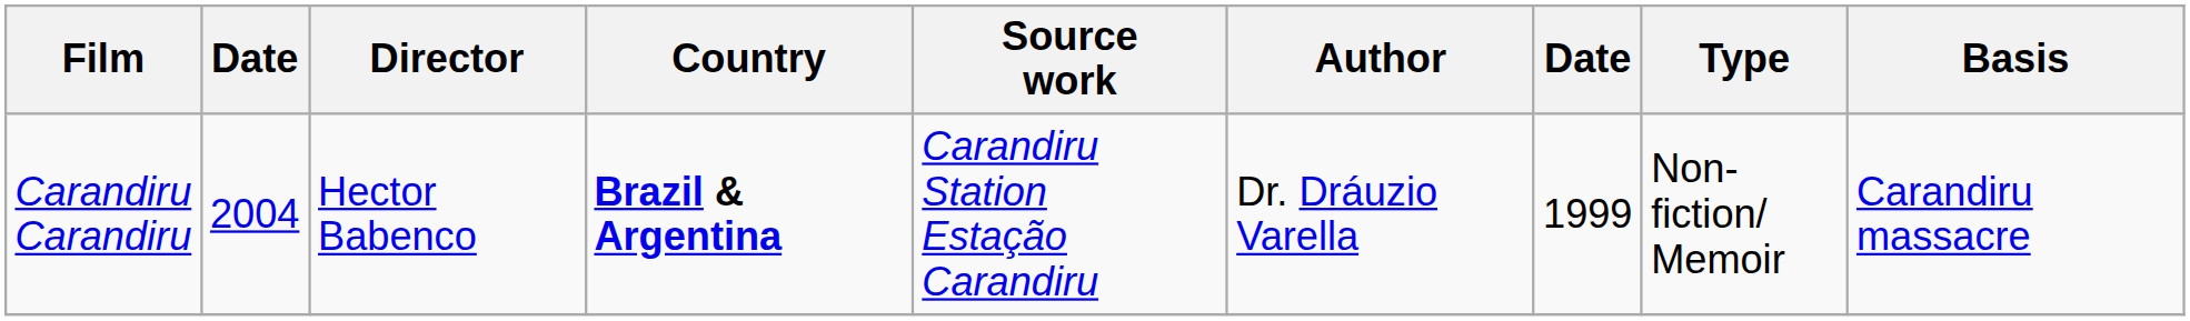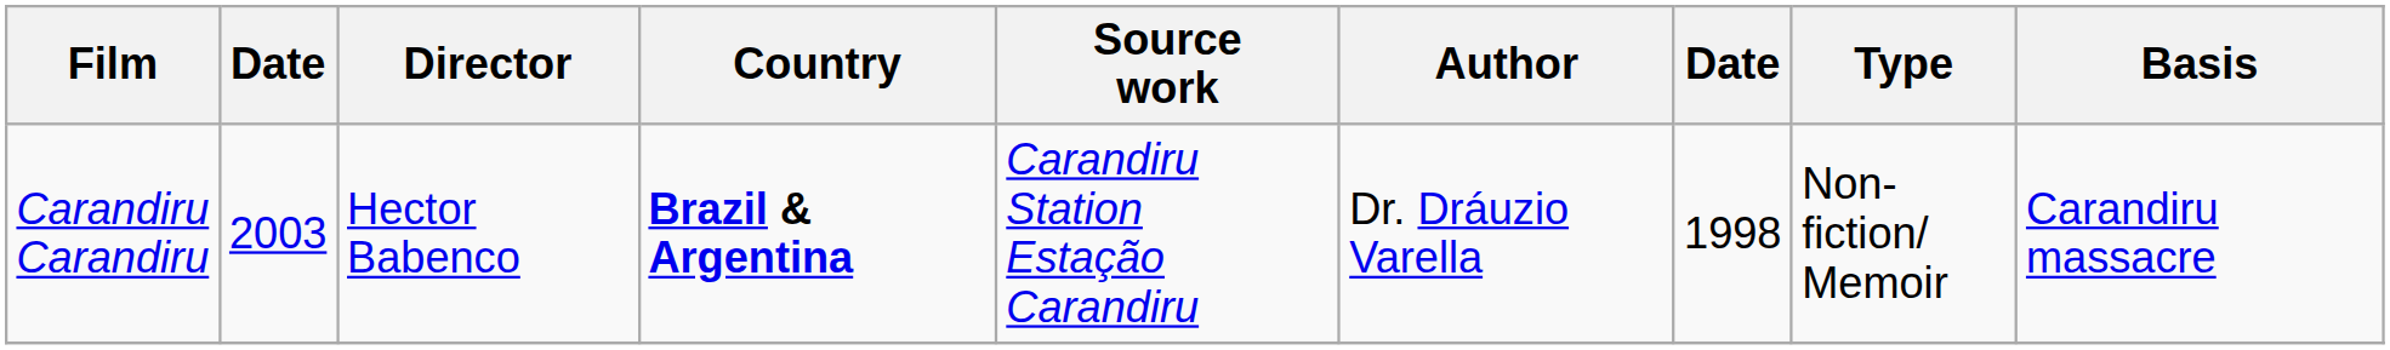 <table class="wikitable">
 <tr>
 <th>Film</th>
 <th>Date</th>
 <th>Director</th>
 <th>Country</th>
 <th>Source<br>work</th>
 <th>Author</th>
 <th>Date</th>
 <th>Type</th>
 <th>Basis</th>
 </tr>
 <tr>
 <td><em><a href='#'>Carandiru</a></em><br><em><a href='#'>Carandiru</a></em></td>
-<td><a href='#'>2004</a></td>
+<td><a href='#'>2003</a></td>
 <td><a href='#'>Hector Babenco</a></td>
 <td><strong><a href='#'>Brazil</a> & <a href='#'>Argentina</a></strong></td>
 <td><em><a href='#'>Carandiru Station</a></em> <br><em><a href='#'>Estação Carandiru</a></em></td>
 <td>Dr. <a href='#'>Dráuzio Varella</a></td>
-<td>1999</td>
+<td>1998</td>
 <td>Non-fiction/<br>Memoir</td>
 <td><a href='#'>Carandiru massacre</a></td>
 </tr>
 <tr>
 </tr>
 </table>
